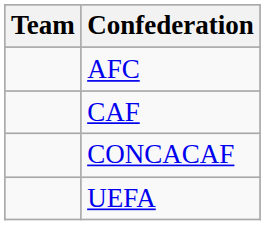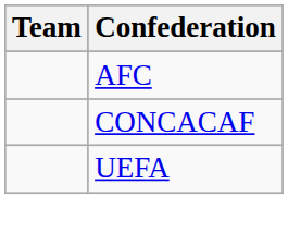 <table class="wikitable" style="text-align: left;">
 <tr>
 <th>Team</th>
 <th>Confederation</th>
 </tr>
 <tr>
 <td></td>
 <td><a href='#'>AFC</a></td>
 </tr>
 <tr>
 <td></td>
-<td><a href='#'>CAF</a></td>
-</tr>
-<tr>
-<td></td>
 <td><a href='#'>CONCACAF</a></td>
 </tr>
 <tr>
 <td></td>
 <td><a href='#'>UEFA</a></td>
 </tr>
 </table>
